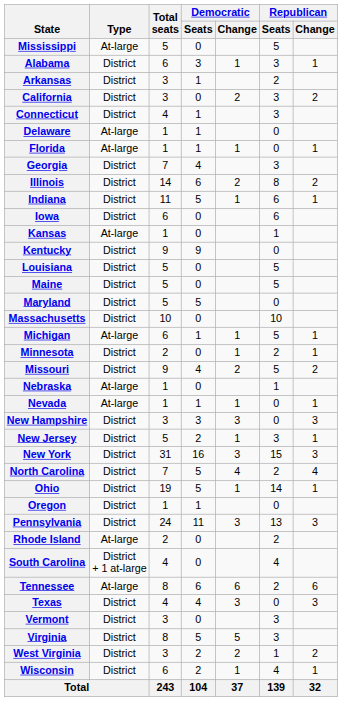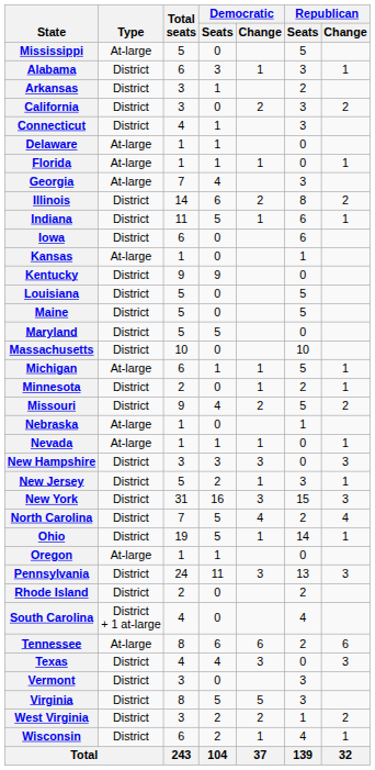 <table class="wikitable sortable" style="text-align:center">
 <tr valign=bottom>
 <th rowspan=2>State</th>
 <th rowspan=2>Type</th>
 <th rowspan=2>Total<br>seats</th>
 <th colspan=2 ><a href='#'>Democratic</a></th>
 <th colspan=2 ><a href='#'>Republican</a></th>
 </tr>
 <tr>
 <th>Seats</th>
 <th>Change</th>
 <th>Seats</th>
 <th>Change</th>
 </tr>
 <tr>
 <th><a href='#'>Mississippi</a></th>
 <td>At-large</td>
 <td>5</td>
 <td>0</td>
 <td></td>
 <td>5</td>
 <td></td>
 </tr>
 <tr>
 <th><a href='#'>Alabama</a></th>
 <td>District</td>
 <td>6</td>
 <td>3</td>
 <td> 1</td>
 <td>3</td>
 <td> 1</td>
 </tr>
 <tr>
 <th><a href='#'>Arkansas</a></th>
 <td>District</td>
 <td>3</td>
 <td>1</td>
 <td></td>
 <td>2</td>
 <td></td>
 </tr>
 <tr>
 <th><a href='#'>California</a></th>
 <td>District</td>
 <td>3</td>
 <td>0</td>
 <td> 2</td>
 <td>3</td>
 <td> 2</td>
 </tr>
 <tr>
 <th><a href='#'>Connecticut</a></th>
 <td>District</td>
 <td>4</td>
 <td>1</td>
 <td></td>
 <td>3</td>
 <td></td>
 </tr>
 <tr>
 <th><a href='#'>Delaware</a></th>
 <td>At-large</td>
 <td>1</td>
 <td>1</td>
 <td></td>
 <td>0</td>
 <td></td>
 </tr>
 <tr>
 <th><a href='#'>Florida</a></th>
 <td>At-large</td>
 <td>1</td>
 <td>1</td>
 <td> 1</td>
 <td>0</td>
 <td> 1</td>
 </tr>
 <tr>
 <th><a href='#'>Georgia</a></th>
-<td>District</td>
+<td>At-large</td>
 <td>7</td>
 <td>4</td>
 <td></td>
 <td>3</td>
 <td></td>
 </tr>
 <tr>
 <th><a href='#'>Illinois</a></th>
 <td>District</td>
 <td>14</td>
 <td>6</td>
 <td> 2</td>
 <td>8</td>
 <td> 2</td>
 </tr>
 <tr>
 <th><a href='#'>Indiana</a></th>
 <td>District</td>
 <td>11</td>
 <td>5</td>
 <td> 1</td>
 <td>6</td>
 <td> 1</td>
 </tr>
 <tr>
 <th><a href='#'>Iowa</a></th>
 <td>District</td>
 <td>6</td>
 <td>0</td>
 <td></td>
 <td>6</td>
 <td></td>
 </tr>
 <tr>
 <th><a href='#'>Kansas</a></th>
 <td>At-large</td>
 <td>1</td>
 <td>0</td>
 <td></td>
 <td>1</td>
 <td></td>
 </tr>
 <tr>
 <th><a href='#'>Kentucky</a></th>
 <td>District</td>
 <td>9</td>
 <td>9</td>
 <td></td>
 <td>0</td>
 <td></td>
 </tr>
 <tr>
 <th><a href='#'>Louisiana</a></th>
 <td>District</td>
 <td>5</td>
 <td>0</td>
 <td></td>
 <td>5</td>
 <td></td>
 </tr>
 <tr>
 <th><a href='#'>Maine</a></th>
 <td>District</td>
 <td>5</td>
 <td>0</td>
 <td></td>
 <td>5</td>
 <td></td>
 </tr>
 <tr>
 <th><a href='#'>Maryland</a></th>
 <td>District</td>
 <td>5</td>
 <td>5</td>
 <td></td>
 <td>0</td>
 <td></td>
 </tr>
 <tr>
 <th><a href='#'>Massachusetts</a></th>
 <td>District</td>
 <td>10</td>
 <td>0</td>
 <td></td>
 <td>10</td>
 <td></td>
 </tr>
 <tr>
 <th><a href='#'>Michigan</a></th>
 <td>At-large</td>
 <td>6</td>
 <td>1</td>
 <td> 1</td>
 <td>5</td>
 <td> 1</td>
 </tr>
 <tr>
 <th><a href='#'>Minnesota</a></th>
 <td>District</td>
 <td>2</td>
 <td>0</td>
 <td> 1</td>
 <td>2</td>
 <td> 1</td>
 </tr>
 <tr>
 <th><a href='#'>Missouri</a></th>
 <td>District</td>
 <td>9</td>
 <td>4</td>
 <td> 2</td>
 <td>5</td>
 <td> 2</td>
 </tr>
 <tr>
 <th><a href='#'>Nebraska</a></th>
 <td>At-large</td>
 <td>1</td>
 <td>0</td>
 <td></td>
 <td>1</td>
 <td></td>
 </tr>
 <tr>
 <th><a href='#'>Nevada</a></th>
 <td>At-large</td>
 <td>1</td>
 <td>1</td>
 <td> 1</td>
 <td>0</td>
 <td> 1</td>
 </tr>
 <tr>
 <th><a href='#'>New Hampshire</a></th>
 <td>District</td>
 <td>3</td>
 <td>3</td>
 <td> 3</td>
 <td>0</td>
 <td> 3</td>
 </tr>
 <tr>
 <th><a href='#'>New Jersey</a></th>
 <td>District</td>
 <td>5</td>
 <td>2</td>
 <td> 1</td>
 <td>3</td>
 <td> 1</td>
 </tr>
 <tr>
 <th><a href='#'>New York</a></th>
 <td>District</td>
 <td>31</td>
 <td>16</td>
 <td> 3</td>
 <td>15</td>
 <td> 3</td>
 </tr>
 <tr>
 <th><a href='#'>North Carolina</a></th>
 <td>District</td>
 <td>7</td>
 <td>5</td>
 <td> 4</td>
 <td>2</td>
 <td> 4</td>
 </tr>
 <tr>
 <th><a href='#'>Ohio</a></th>
 <td>District</td>
 <td>19</td>
 <td>5</td>
 <td> 1</td>
 <td>14</td>
 <td> 1</td>
 </tr>
 <tr>
 <th><a href='#'>Oregon</a></th>
-<td>District</td>
+<td>At-large</td>
 <td>1</td>
 <td>1</td>
 <td></td>
 <td>0</td>
 <td></td>
 </tr>
 <tr>
 <th><a href='#'>Pennsylvania</a></th>
 <td>District</td>
 <td>24</td>
 <td>11</td>
 <td> 3</td>
 <td>13</td>
 <td> 3</td>
 </tr>
 <tr>
 <th><a href='#'>Rhode Island</a></th>
-<td>At-large</td>
+<td>District</td>
 <td>2</td>
 <td>0</td>
 <td></td>
 <td>2</td>
 <td></td>
 </tr>
 <tr>
 <th><a href='#'>South Carolina</a></th>
 <td>District<br>+ 1 at-large</td>
 <td>4</td>
 <td>0</td>
 <td></td>
 <td>4</td>
 <td></td>
 </tr>
 <tr>
 <th><a href='#'>Tennessee</a></th>
 <td>At-large</td>
 <td>8</td>
 <td>6</td>
 <td> 6</td>
 <td>2</td>
 <td> 6</td>
 </tr>
 <tr>
 <th><a href='#'>Texas</a></th>
 <td>District</td>
 <td>4</td>
 <td>4</td>
 <td> 3</td>
 <td>0</td>
 <td> 3</td>
 </tr>
 <tr>
 <th><a href='#'>Vermont</a></th>
 <td>District</td>
 <td>3</td>
 <td>0</td>
 <td></td>
 <td>3</td>
 <td></td>
 </tr>
 <tr>
 <th><a href='#'>Virginia</a></th>
 <td>District</td>
 <td>8</td>
 <td>5</td>
 <td> 5</td>
 <td>3</td>
 <td></td>
 </tr>
 <tr>
 <th><a href='#'>West Virginia</a></th>
 <td>District</td>
 <td>3</td>
 <td>2</td>
 <td> 2</td>
 <td>1</td>
 <td> 2</td>
 </tr>
 <tr>
 <th><a href='#'>Wisconsin</a></th>
 <td>District</td>
 <td>6</td>
 <td>2</td>
 <td> 1</td>
 <td>4</td>
 <td> 1</td>
 </tr>
 <tr>
 <th colspan=2>Total</th>
 <th>243</th>
 <th>104<br></th>
 <th> 37</th>
 <th>139<br></th>
 <th> 32</th>
 </tr>
 </table>
